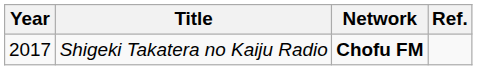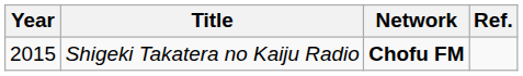 <table class="wikitable">
 <tr>
 <th>Year</th>
 <th>Title</th>
 <th>Network</th>
 <th>Ref.</th>
 </tr>
 <tr>
-<td>2017</td>
+<td>2015</td>
 <td><em>Shigeki Takatera no Kaiju Radio</em></td>
 <td><strong>Chofu FM</strong></td>
 <td></td>
 </tr>
 </table>
